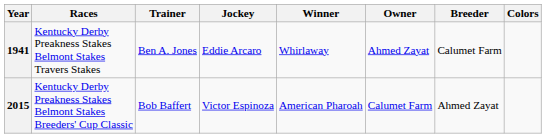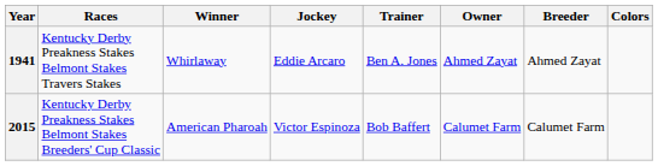 <table class="wikitable sortable">
 <tr>
 <th scope="col">Year</th>
 <th>Races</th>
+<th scope="col">Winner</th>
+<th scope="col">Jockey</th>
 <th scope="col">Trainer</th>
-<th scope="col">Jockey</th>
-<th scope="col">Winner</th>
 <th scope="col">Owner</th>
 <th scope="col">Breeder</th>
 <th class="unsortable" scope="col">Colors</th>
 </tr>
 <tr>
 <th scope="row">1941</th>
 <td><a href='#'>Kentucky Derby</a><br>Preakness Stakes<br><a href='#'>Belmont Stakes</a><br>Travers Stakes</td>
+<td><a href='#'>Whirlaway</a></td>
+<td><a href='#'>Eddie Arcaro</a></td>
 <td><a href='#'>Ben A. Jones</a></td>
-<td><a href='#'>Eddie Arcaro</a></td>
-<td><a href='#'>Whirlaway</a></td>
 <td><a href='#'>Ahmed Zayat</a></td>
-<td>Calumet Farm</td>
+<td>Ahmed Zayat</td>
 <td></td>
 </tr>
 <tr>
 <th scope="row">2015</th>
 <td><a href='#'>Kentucky Derby</a><br><a href='#'>Preakness Stakes</a><br><a href='#'>Belmont Stakes</a><br><a href='#'>Breeders' Cup Classic</a></td>
+<td><a href='#'>American Pharoah</a></td>
+<td><a href='#'>Victor Espinoza</a></td>
 <td><a href='#'>Bob Baffert</a></td>
-<td><a href='#'>Victor Espinoza</a></td>
-<td><a href='#'>American Pharoah</a></td>
 <td><a href='#'>Calumet Farm</a></td>
-<td>Ahmed Zayat</td>
+<td>Calumet Farm</td>
 <td></td>
 </tr>
 </table>
